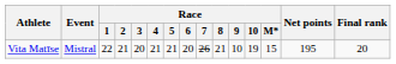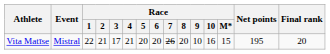 <table class="wikitable" style="font-size:90%">
 <tr>
 <th rowspan="2">Athlete</th>
 <th rowspan="2">Event</th>
 <th colspan=11>Race</th>
 <th rowspan=2>Net points</th>
 <th rowspan=2>Final rank</th>
 </tr>
 <tr style="font-size:95%">
 <th>1</th>
 <th>2</th>
 <th>3</th>
 <th>4</th>
 <th>5</th>
 <th>6</th>
 <th>7</th>
 <th>8</th>
 <th>9</th>
 <th>10</th>
 <th>M*</th>
 </tr>
 <tr align=center>
 <td align=left><a href='#'>Vita Matīse</a></td>
 <td align=left><a href='#'>Mistral</a></td>
 <td>22</td>
 <td>21</td>
-<td>20</td>
-<td>21</td>
+<td>17</td>
 <td>21</td>
 <td>20</td>
+<td>20</td>
 <td><s>26</s></td>
-<td>21</td>
+<td>20</td>
 <td>10</td>
-<td>19</td>
+<td>16</td>
 <td>15</td>
 <td>195</td>
 <td>20</td>
 </tr>
 </table>
